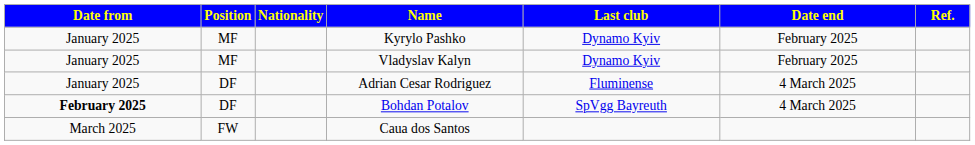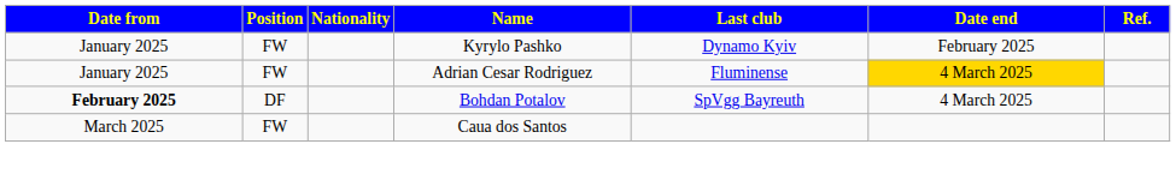 <table class="wikitable"  style="text-align:center; font-size:90%; ">
 <tr>
 <th style="background:#0000FF; color:#ffff00; width:200px;">Date from</th>
 <th style="background:#0000FF; color:#ffff00; width:50px;">Position</th>
 <th style="background:#0000FF; color:#ffff00; width:50px;">Nationality</th>
 <th style="background:#0000FF; color:#ffff00; width:200px;">Name</th>
 <th style="background:#0000FF; color:#ffff00; width:200px;">Last club</th>
 <th style="background:#0000FF; color:#ffff00; width:200px;">Date end</th>
 <th style="background:#0000FF; color:#ffff00; width:50px;">Ref.</th>
 </tr>
 <tr>
 <td>January 2025</td>
-<td>MF</td>
+<td>FW</td>
 <td></td>
 <td>Kyrylo Pashko</td>
 <td><a href='#'>Dynamo Kyiv</a></td>
 <td>February 2025</td>
 <td></td>
 </tr>
 <tr>
 <td>January 2025</td>
-<td>MF</td>
-<td></td>
-<td>Vladyslav Kalyn</td>
-<td><a href='#'>Dynamo Kyiv</a></td>
-<td>February 2025</td>
-<td></td>
-</tr>
-<tr>
-<td>January 2025</td>
-<td>DF</td>
+<td>FW</td>
 <td></td>
 <td>Adrian Cesar Rodriguez</td>
 <td><a href='#'>Fluminense</a></td>
-<td>4 March 2025</td>
+<td style="background: gold;">4 March 2025</td>
 <td></td>
 </tr>
 <tr>
 <td><strong>February 2025</strong></td>
 <td>DF</td>
 <td></td>
 <td><a href='#'>Bohdan Potalov</a></td>
 <td><a href='#'>SpVgg Bayreuth</a></td>
 <td>4 March 2025</td>
 <td></td>
 </tr>
 <tr>
 <td>March 2025</td>
 <td>FW</td>
 <td></td>
 <td>Caua dos Santos</td>
 <td></td>
 <td></td>
 <td></td>
 </tr>
 </table>
